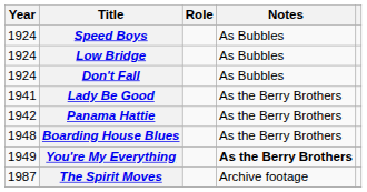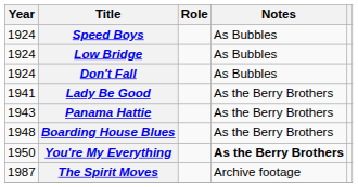 <table class="wikitable plainrowheaders sortable">
 <tr>
 <th>Year</th>
 <th>Title</th>
 <th>Role</th>
 <th scope="col" class="unsortable">Notes</th>
 <th scope="col" class="unsortable"></th>
 </tr>
 <tr>
 <td>1924</td>
 <th scope="row"><em><a href='#'>Speed Boys</a></em></th>
 <td></td>
 <td>As Bubbles</td>
 <td align=center></td>
 </tr>
 <tr>
 <td>1924</td>
 <th scope="row"><em><a href='#'>Low Bridge</a></em></th>
 <td></td>
 <td>As Bubbles</td>
 <td align=center></td>
 </tr>
 <tr>
 <td>1924</td>
 <th scope="row"><em><a href='#'>Don't Fall</a></em></th>
 <td></td>
 <td>As Bubbles</td>
 <td align=center></td>
 </tr>
 <tr>
 <td>1941</td>
 <th scope="row"><em><a href='#'>Lady Be Good</a></em></th>
 <td></td>
 <td>As the Berry Brothers</td>
 <td align=center></td>
 </tr>
 <tr>
-<td>1942</td>
+<td>1943</td>
 <th scope="row"><em><a href='#'>Panama Hattie</a></em></th>
 <td></td>
 <td>As the Berry Brothers</td>
 <td align=center></td>
 </tr>
 <tr>
 <td>1948</td>
 <th scope="row"><em><a href='#'>Boarding House Blues</a></em></th>
 <td></td>
 <td>As the Berry Brothers</td>
 <td align=center></td>
 </tr>
 <tr>
-<td>1949</td>
+<td>1950</td>
 <th scope="row"><em><a href='#'>You're My Everything</a></em></th>
 <td></td>
 <td><strong>As the Berry Brothers</strong></td>
 <td align=center></td>
 </tr>
 <tr>
 <td>1987</td>
 <th scope="row"><em><a href='#'>The Spirit Moves</a></em></th>
 <td></td>
 <td>Archive footage</td>
 <td align=center></td>
 </tr>
 <tr>
 </tr>
 </table>
